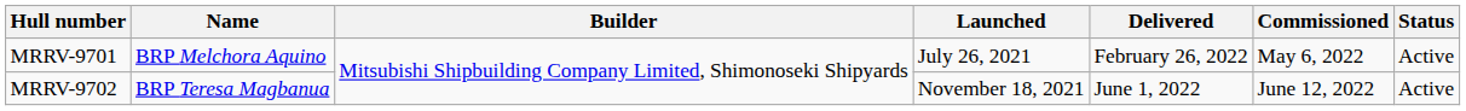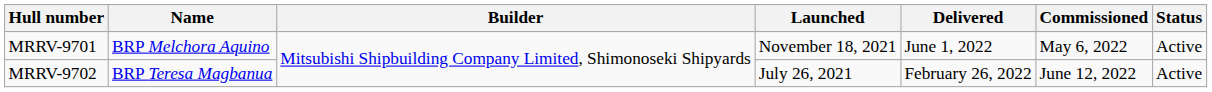 <table class="wikitable">
 <tr>
 <th>Hull number</th>
 <th>Name</th>
 <th>Builder</th>
 <th>Launched</th>
 <th>Delivered</th>
 <th>Commissioned</th>
 <th>Status</th>
 </tr>
 <tr>
 <td>MRRV-9701</td>
 <td><a href='#'>BRP <em>Melchora Aquino</em></a></td>
 <td rowspan="2"><a href='#'>Mitsubishi Shipbuilding Company Limited</a>, Shimonoseki Shipyards</td>
-<td>July 26, 2021</td>
-<td>February 26, 2022</td>
+<td>November 18, 2021</td>
+<td>June 1, 2022</td>
 <td>May 6, 2022</td>
 <td>Active</td>
 </tr>
 <tr>
 <td>MRRV-9702</td>
 <td><a href='#'>BRP <em>Teresa Magbanua</em></a></td>
-<td>November 18, 2021</td>
-<td>June 1, 2022</td>
+<td>July 26, 2021</td>
+<td>February 26, 2022</td>
 <td>June 12, 2022</td>
 <td>Active</td>
 </tr>
 </table>
